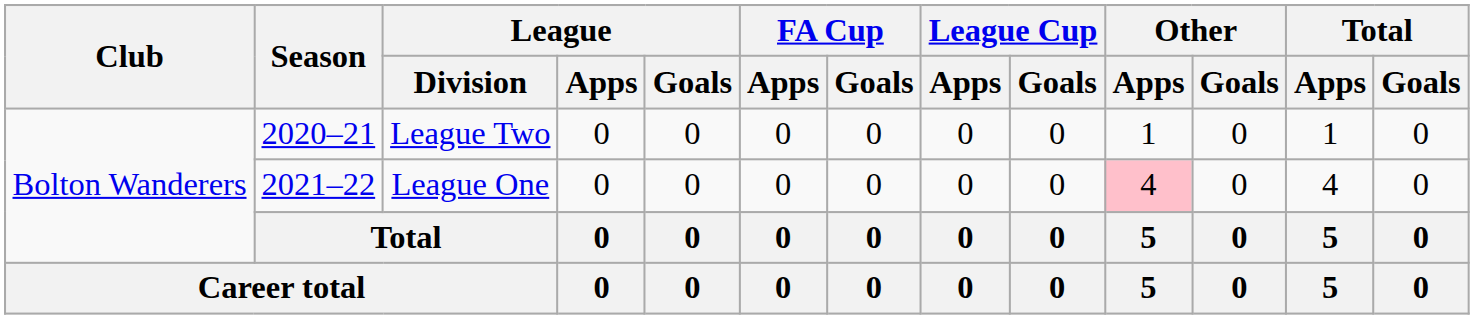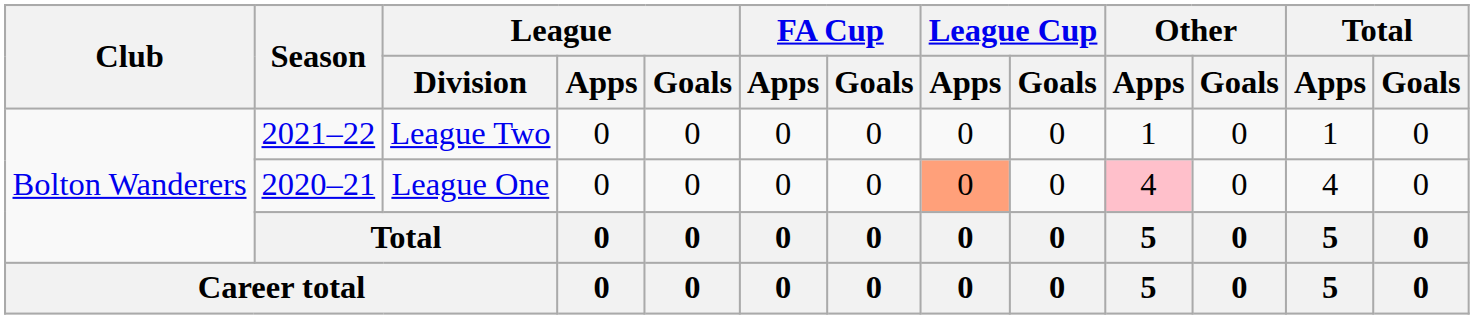 <table class="wikitable" style="text-align: center">
 <tr>
 <th rowspan="2">Club</th>
 <th rowspan="2">Season</th>
 <th colspan="3">League</th>
 <th colspan="2"><a href='#'>FA Cup</a></th>
 <th colspan="2"><a href='#'>League Cup</a></th>
 <th colspan="2">Other</th>
 <th colspan="2">Total</th>
 </tr>
 <tr>
 <th>Division</th>
 <th>Apps</th>
 <th>Goals</th>
 <th>Apps</th>
 <th>Goals</th>
 <th>Apps</th>
 <th>Goals</th>
 <th>Apps</th>
 <th>Goals</th>
 <th>Apps</th>
 <th>Goals</th>
 </tr>
 <tr>
 <td rowspan="3"><a href='#'>Bolton Wanderers</a></td>
-<td><a href='#'>2020–21</a></td>
+<td><a href='#'>2021–22</a></td>
 <td><a href='#'>League Two</a></td>
 <td>0</td>
 <td>0</td>
 <td>0</td>
 <td>0</td>
 <td>0</td>
 <td>0</td>
 <td>1</td>
 <td>0</td>
 <td>1</td>
 <td>0</td>
 </tr>
 <tr>
-<td><a href='#'>2021–22</a></td>
+<td><a href='#'>2020–21</a></td>
 <td><a href='#'>League One</a></td>
 <td>0</td>
 <td>0</td>
 <td>0</td>
 <td>0</td>
-<td>0</td>
+<td style="background: lightsalmon;">0</td>
 <td>0</td>
 <td style="background: pink;">4</td>
 <td>0</td>
 <td>4</td>
 <td>0</td>
 </tr>
 <tr>
 <th colspan="2">Total</th>
 <th>0</th>
 <th>0</th>
 <th>0</th>
 <th>0</th>
 <th>0</th>
 <th>0</th>
 <th>5</th>
 <th>0</th>
 <th>5</th>
 <th>0</th>
 </tr>
 <tr>
 <th colspan="3">Career total</th>
 <th>0</th>
 <th>0</th>
 <th>0</th>
 <th>0</th>
 <th>0</th>
 <th>0</th>
 <th>5</th>
 <th>0</th>
 <th>5</th>
 <th>0</th>
 </tr>
 </table>
